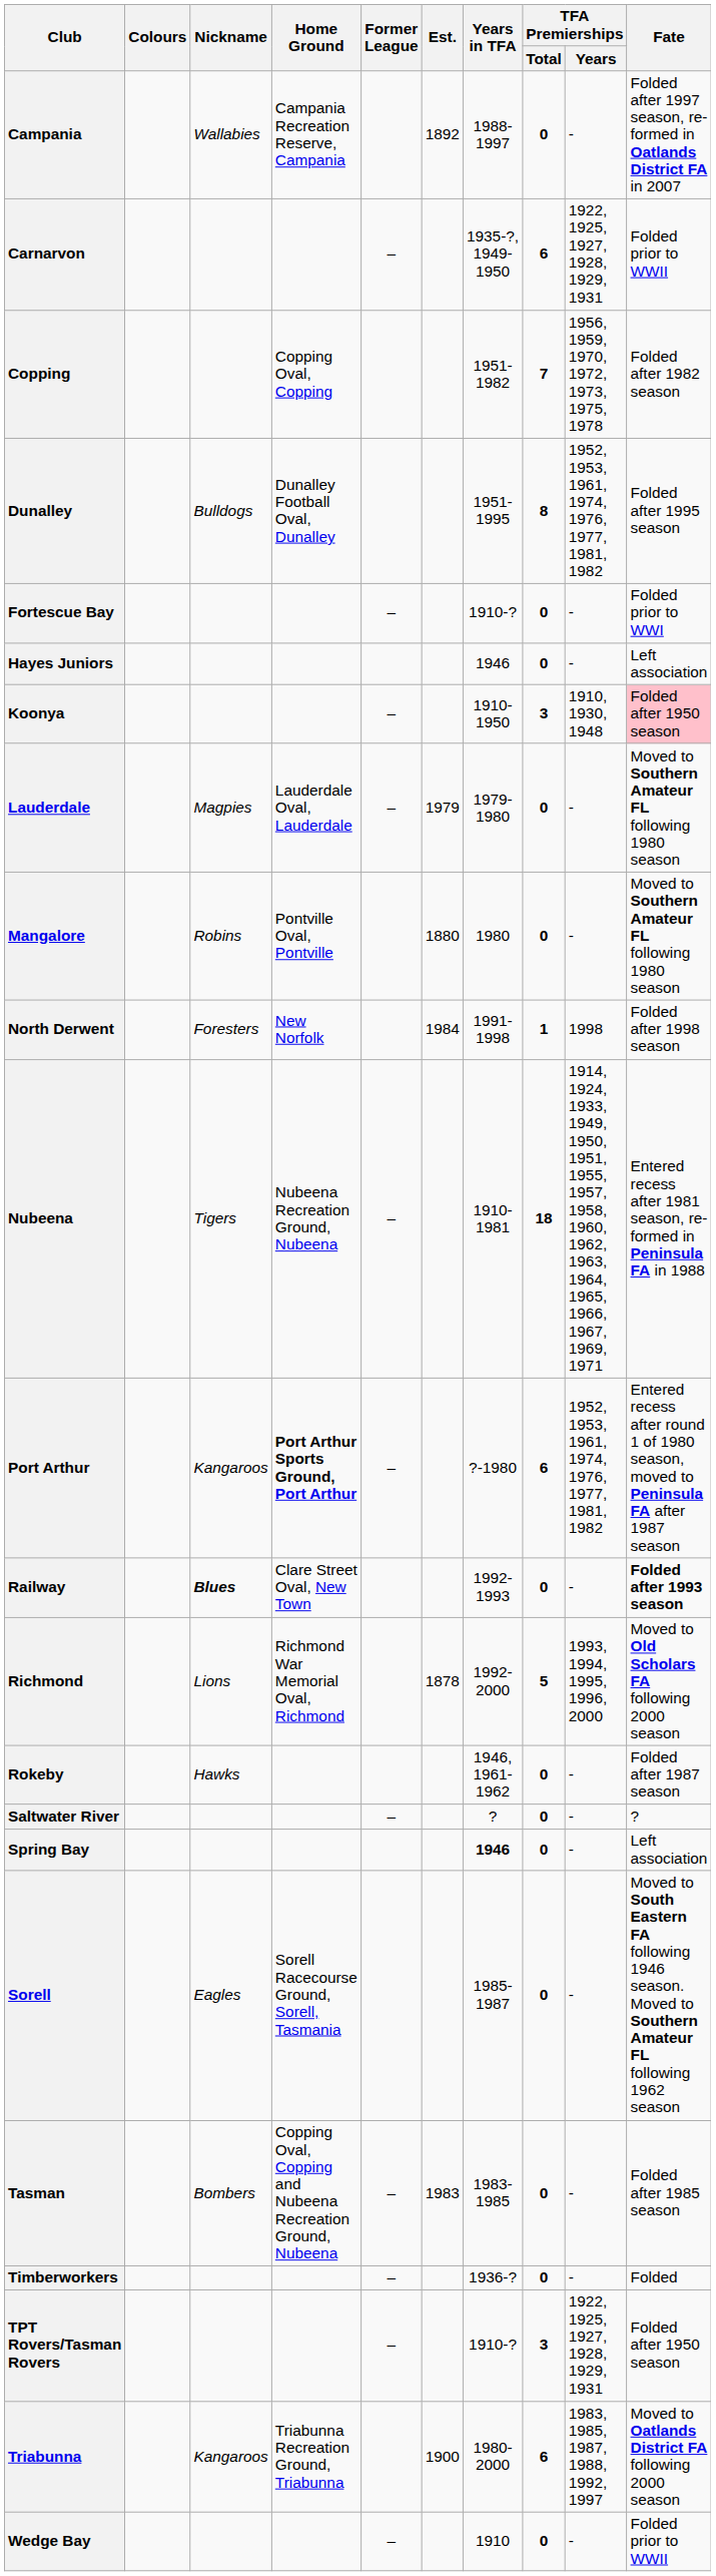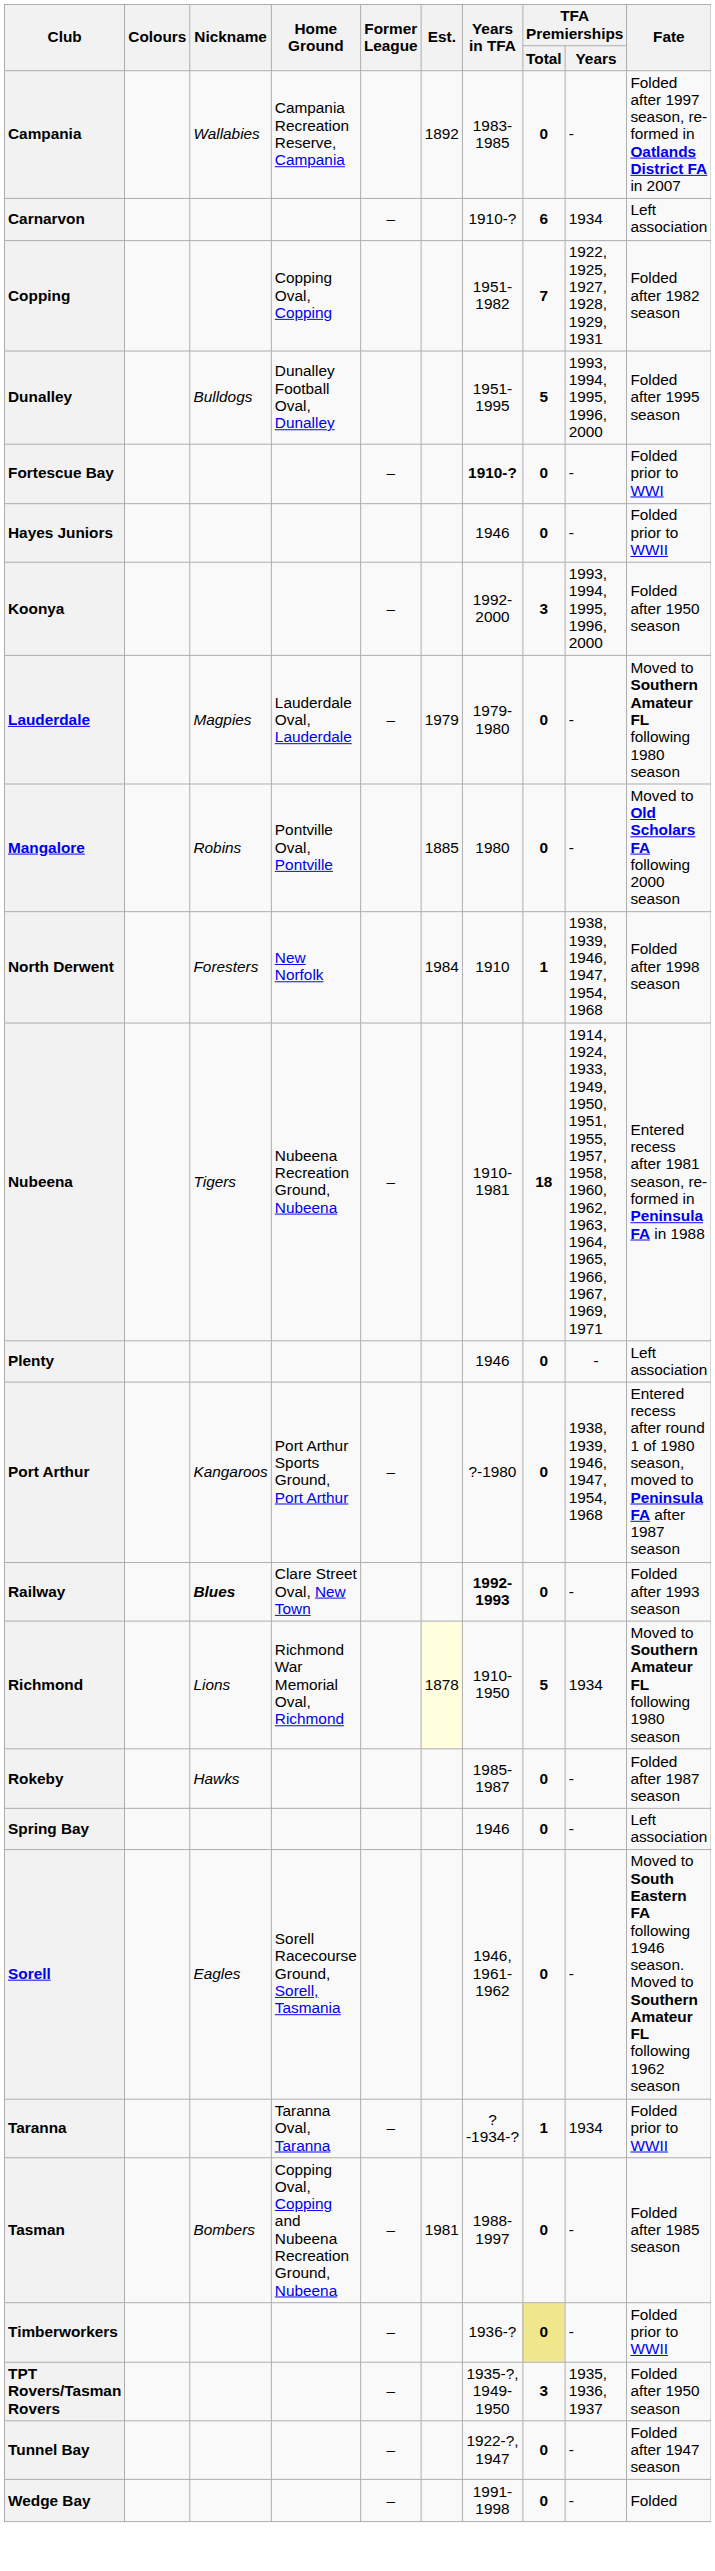 <table class="wikitable sortable" style="text-align:center; width:100%">
 <tr>
 <th rowspan="2">Club</th>
 <th rowspan="2">Colours</th>
 <th rowspan="2">Nickname</th>
 <th rowspan="2">Home Ground</th>
 <th rowspan="2">Former League</th>
 <th rowspan="2">Est.</th>
 <th rowspan="2">Years in TFA</th>
 <th colspan="2">TFA Premierships</th>
 <th rowspan="2">Fate</th>
 </tr>
 <tr>
 <th>Total</th>
 <th>Years</th>
 </tr>
 <tr>
 <th style="text-align:left">Campania</th>
 <td></td>
 <td align="left"><em>Wallabies</em></td>
 <td align="left">Campania Recreation Reserve, <a href='#'>Campania</a></td>
 <td></td>
 <td>1892</td>
-<td>1988-1997</td>
+<td>1983-1985</td>
 <td><strong>0</strong></td>
 <td align="left">-</td>
 <td align="left">Folded after 1997 season, re-formed in <a href='#'><strong>Oatlands District FA</strong></a> in 2007</td>
 </tr>
 <tr>
 <th style="text-align:left">Carnarvon</th>
 <td></td>
 <td align="left"></td>
 <td align="left"></td>
 <td>–</td>
 <td></td>
-<td>1935-?, 1949-1950</td>
+<td>1910-?</td>
 <td><strong>6</strong></td>
-<td align="left">1922, 1925, 1927, 1928, 1929, 1931</td>
-<td align="left">Folded prior to <a href='#'>WWII</a></td>
+<td align="left">1934</td>
+<td align="left">Left association</td>
 </tr>
 <tr>
 <th style="text-align:left">Copping</th>
 <td></td>
 <td></td>
 <td align="left">Copping Oval, <a href='#'>Copping</a></td>
 <td></td>
 <td></td>
 <td>1951-1982</td>
 <td><strong>7</strong></td>
-<td align="left">1956, 1959, 1970, 1972, 1973, 1975, 1978</td>
+<td align="left">1922, 1925, 1927, 1928, 1929, 1931</td>
 <td align="left">Folded after 1982 season</td>
 </tr>
 <tr>
 <th style="text-align:left">Dunalley</th>
 <td></td>
 <td align="left"><em>Bulldogs</em></td>
 <td align="left">Dunalley Football Oval, <a href='#'>Dunalley</a></td>
 <td></td>
 <td></td>
 <td>1951-1995</td>
-<td><strong>8</strong></td>
-<td align="left">1952, 1953, 1961, 1974, 1976, 1977, 1981, 1982</td>
+<td><strong>5</strong></td>
+<td align="left">1993, 1994, 1995, 1996, 2000</td>
 <td align="left">Folded after 1995 season</td>
 </tr>
 <tr>
 <th style="text-align:left">Fortescue Bay</th>
 <td></td>
 <td></td>
 <td></td>
 <td>–</td>
 <td></td>
-<td>1910-?</td>
+<td><strong>1910-?</strong></td>
 <td><strong>0</strong></td>
 <td align="left">-</td>
 <td align="left">Folded prior to <a href='#'>WWI</a></td>
 </tr>
 <tr>
 <th style="text-align:left">Hayes Juniors</th>
 <td></td>
 <td></td>
 <td></td>
 <td></td>
 <td></td>
 <td>1946</td>
 <td><strong>0</strong></td>
 <td align="left">-</td>
-<td align="left">Left association</td>
+<td align="left">Folded prior to <a href='#'>WWII</a></td>
 </tr>
 <tr>
 <th style="text-align:left">Koonya</th>
 <td></td>
 <td></td>
 <td></td>
 <td>–</td>
 <td></td>
-<td>1910-1950</td>
+<td>1992-2000</td>
 <td><strong>3</strong></td>
-<td align="left">1910, 1930, 1948</td>
-<td align="left" style="background: pink;">Folded after 1950 season</td>
+<td align="left">1993, 1994, 1995, 1996, 2000</td>
+<td align="left">Folded after 1950 season</td>
 </tr>
 <tr>
 <th style="text-align:left"><a href='#'>Lauderdale</a></th>
 <td></td>
 <td align="left"><em>Magpies</em></td>
 <td align="left">Lauderdale Oval, <a href='#'>Lauderdale</a></td>
 <td>–</td>
 <td>1979</td>
 <td>1979-1980</td>
 <td><strong>0</strong></td>
 <td align="left">-</td>
 <td align="left">Moved to <strong>Southern Amateur FL</strong> following 1980 season</td>
 </tr>
 <tr>
 <th style="text-align:left"><a href='#'>Mangalore</a></th>
 <td></td>
 <td align="left"><em>Robins</em></td>
 <td align="left">Pontville Oval, <a href='#'>Pontville</a></td>
 <td></td>
-<td>1880</td>
+<td>1885</td>
 <td>1980</td>
 <td><strong>0</strong></td>
 <td align="left">-</td>
-<td align="left">Moved to <strong>Southern Amateur FL</strong> following 1980 season</td>
+<td align="left">Moved to <a href='#'><strong>Old Scholars FA</strong></a> following 2000 season</td>
 </tr>
 <tr>
 <th style="text-align:left">North Derwent</th>
 <td></td>
 <td align="left"><em>Foresters</em></td>
 <td align="left"> <a href='#'>New Norfolk</a></td>
 <td></td>
 <td>1984</td>
-<td>1991-1998</td>
+<td>1910</td>
 <td><strong>1</strong></td>
-<td align="left">1998</td>
+<td align="left">1938, 1939, 1946, 1947, 1954, 1968</td>
 <td align="left">Folded after 1998 season</td>
 </tr>
 <tr>
 <th style="text-align:left">Nubeena</th>
 <td></td>
 <td align="left"><em>Tigers</em></td>
 <td align="left">Nubeena Recreation Ground, <a href='#'>Nubeena</a></td>
 <td>–</td>
 <td></td>
 <td>1910-1981</td>
 <td><strong>18</strong></td>
 <td align="left">1914, 1924, 1933, 1949, 1950, 1951, 1955, 1957, 1958, 1960, 1962, 1963, 1964, 1965, 1966, 1967, 1969, 1971</td>
 <td align="left">Entered recess after 1981 season, re-formed in <strong><a href='#'>Peninsula FA</a></strong> in 1988</td>
 </tr>
 <tr>
+<th style="text-align:left">Plenty</th>
+<td></td>
+<td></td>
+<td></td>
+<td></td>
+<td></td>
+<td>1946</td>
+<td><strong>0</strong></td>
+<td>-</td>
+<td align="left">Left association</td>
+</tr>
+<tr>
 <th style="text-align:left">Port Arthur</th>
 <td></td>
 <td align="left"><em>Kangaroos</em></td>
-<td align="left"><strong>Port Arthur Sports Ground, <a href='#'>Port Arthur</a></strong></td>
+<td align="left">Port Arthur Sports Ground, <a href='#'>Port Arthur</a></td>
 <td>–</td>
 <td></td>
 <td>?-1980</td>
-<td><strong>6</strong></td>
-<td align="left">1952, 1953, 1961, 1974, 1976, 1977, 1981, 1982</td>
+<td><strong>0</strong></td>
+<td align="left">1938, 1939, 1946, 1947, 1954, 1968</td>
 <td align="left">Entered recess after round 1 of 1980 season, moved to <strong><a href='#'>Peninsula FA</a></strong> after 1987 season</td>
 </tr>
 <tr>
 <th style="text-align:left">Railway</th>
 <td></td>
 <td align="left"><strong><em>Blues</em></strong></td>
 <td align="left">Clare Street Oval, <a href='#'>New Town</a></td>
 <td></td>
 <td></td>
-<td>1992-1993</td>
+<td><strong>1992-1993</strong></td>
 <td><strong>0</strong></td>
 <td align="left">-</td>
-<td align="left"><strong>Folded after 1993 season</strong></td>
+<td align="left">Folded after 1993 season</td>
 </tr>
 <tr>
 <th style="text-align:left">Richmond</th>
 <td></td>
 <td align="left"><em>Lions</em></td>
 <td align="left">Richmond War Memorial Oval, <a href='#'>Richmond</a></td>
 <td></td>
-<td>1878</td>
-<td>1992-2000</td>
+<td style="background: lightyellow;">1878</td>
+<td>1910-1950</td>
 <td><strong>5</strong></td>
-<td align="left">1993, 1994, 1995, 1996, 2000</td>
-<td align="left">Moved to <a href='#'><strong>Old Scholars FA</strong></a> following 2000 season</td>
+<td align="left">1934</td>
+<td align="left">Moved to <strong>Southern Amateur FL</strong> following 1980 season</td>
 </tr>
 <tr>
 <th style="text-align:left">Rokeby</th>
 <td></td>
 <td align="left"><em>Hawks</em></td>
 <td></td>
 <td></td>
 <td></td>
-<td>1946, 1961-1962</td>
+<td>1985-1987</td>
 <td><strong>0</strong></td>
 <td align="left">-</td>
 <td align="left">Folded after 1987 season</td>
-</tr>
-<tr>
-<th style="text-align:left">Saltwater River</th>
-<td></td>
-<td align="left"></td>
-<td align="left"></td>
-<td>–</td>
-<td></td>
-<td>?</td>
-<td><strong>0</strong></td>
-<td align="left">-</td>
-<td align="left">?</td>
 </tr>
 <tr>
 <th style="text-align:left">Spring Bay</th>
 <td></td>
 <td></td>
 <td></td>
 <td></td>
 <td></td>
-<td><strong>1946</strong></td>
+<td>1946</td>
 <td><strong>0</strong></td>
 <td align="left">-</td>
 <td align="left">Left association</td>
 </tr>
 <tr>
 <th style="text-align:left"><a href='#'>Sorell</a></th>
 <td></td>
 <td align="left"><em>Eagles</em></td>
 <td align="left">Sorell Racecourse Ground, <a href='#'>Sorell, Tasmania</a></td>
 <td></td>
 <td></td>
-<td>1985-1987</td>
+<td>1946, 1961-1962</td>
 <td><strong>0</strong></td>
 <td align="left">-</td>
 <td align="left">Moved to <strong>South Eastern FA</strong> following 1946 season. Moved to <strong>Southern Amateur FL</strong> following 1962 season</td>
+</tr>
+<tr>
+<th style="text-align:left">Taranna</th>
+<td></td>
+<td></td>
+<td align="left">Taranna Oval, <a href='#'>Taranna</a></td>
+<td>–</td>
+<td></td>
+<td>?-1934-?</td>
+<td><strong>1</strong></td>
+<td align="left">1934</td>
+<td align="left">Folded prior to <a href='#'>WWII</a></td>
 </tr>
 <tr>
 <th style="text-align:left">Tasman</th>
 <td></td>
 <td align="left"><em>Bombers</em></td>
 <td align="left">Copping Oval, <a href='#'>Copping</a> and Nubeena Recreation Ground, <a href='#'>Nubeena</a></td>
 <td>–</td>
-<td>1983</td>
-<td>1983-1985</td>
+<td>1981</td>
+<td>1988-1997</td>
 <td><strong>0</strong></td>
 <td align="left">-</td>
 <td align="left">Folded after 1985 season</td>
 </tr>
 <tr>
 <th style="text-align:left">Timberworkers</th>
 <td></td>
 <td></td>
 <td></td>
 <td>–</td>
 <td></td>
 <td>1936-?</td>
-<td><strong>0</strong></td>
+<td style="background: khaki;"><strong>0</strong></td>
 <td align="left">-</td>
-<td align="left">Folded</td>
+<td align="left">Folded prior to <a href='#'>WWII</a></td>
 </tr>
 <tr>
 <th style="text-align:left">TPT Rovers/Tasman Rovers</th>
 <td></td>
 <td></td>
 <td></td>
 <td>–</td>
 <td></td>
-<td>1910-?</td>
+<td>1935-?, 1949-1950</td>
 <td><strong>3</strong></td>
-<td align="left">1922, 1925, 1927, 1928, 1929, 1931</td>
+<td align="left">1935, 1936, 1937</td>
 <td align="left">Folded after 1950 season</td>
 </tr>
 <tr>
-<th style="text-align:left"><a href='#'>Triabunna</a></th>
+<th style="text-align:left">Tunnel Bay</th>
 <td></td>
-<td align="left"><em>Kangaroos</em></td>
-<td align="left">Triabunna Recreation Ground, <a href='#'>Triabunna</a></td>
 <td></td>
-<td>1900</td>
-<td>1980-2000</td>
-<td><strong>6</strong></td>
-<td align="left">1983, 1985, 1987, 1988, 1992, 1997</td>
-<td align="left">Moved to <strong><a href='#'>Oatlands District FA</a></strong> following 2000 season</td>
+<td></td>
+<td>–</td>
+<td></td>
+<td>1922-?, 1947</td>
+<td><strong>0</strong></td>
+<td align="left">-</td>
+<td align="left">Folded after 1947 season</td>
 </tr>
 <tr>
 <th style="text-align:left">Wedge Bay</th>
 <td></td>
 <td></td>
 <td></td>
 <td>–</td>
 <td></td>
-<td>1910</td>
+<td>1991-1998</td>
 <td><strong>0</strong></td>
 <td align="left">-</td>
-<td align="left">Folded prior to <a href='#'>WWII</a></td>
+<td align="left">Folded</td>
 </tr>
 </table>
